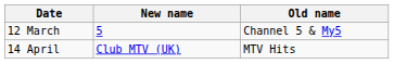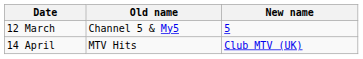 <table class="wikitable">
 <tr>
 <th width=100>Date</th>
+<th width=170>Old name</th>
 <th width=170>New name</th>
-<th width=170>Old name</th>
 </tr>
 <tr>
 <td>12 March</td>
+<td>Channel 5 & <a href='#'>My5</a></td>
 <td><a href='#'>5</a></td>
-<td>Channel 5 & <a href='#'>My5</a></td>
 </tr>
 <tr>
 <td>14 April</td>
+<td>MTV Hits</td>
 <td><a href='#'>Club MTV (UK)</a></td>
-<td>MTV Hits</td>
 </tr>
 </table>
